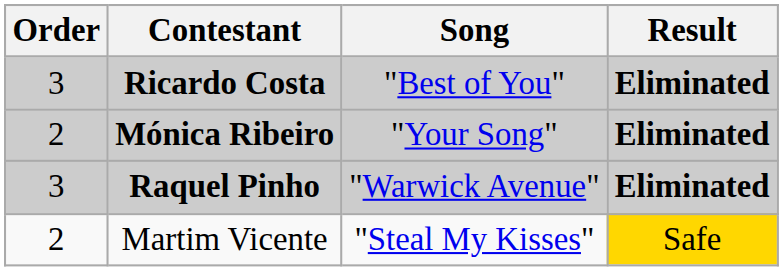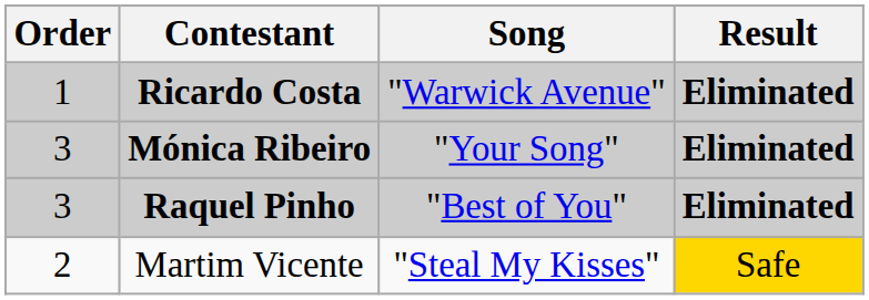 <table class="wikitable plainrowheaders" style="text-align:center;">
 <tr>
 <th>Order</th>
 <th>Contestant</th>
 <th>Song</th>
 <th>Result</th>
 </tr>
 <tr style="background:#ccc;">
-<td>3</td>
+<td>1</td>
 <td><strong>Ricardo Costa</strong></td>
-<td>"<a href='#'>Best of You</a>"</td>
+<td>"<a href='#'>Warwick Avenue</a>"</td>
 <td><strong>Eliminated</strong></td>
 </tr>
 <tr style="background:#ccc;">
-<td>2</td>
+<td>3</td>
 <td><strong>Mónica Ribeiro</strong></td>
 <td>"<a href='#'>Your Song</a>"</td>
 <td><strong>Eliminated</strong></td>
 </tr>
 <tr style="background:#ccc;">
 <td>3</td>
 <td><strong>Raquel Pinho</strong></td>
-<td>"<a href='#'>Warwick Avenue</a>"</td>
+<td>"<a href='#'>Best of You</a>"</td>
 <td><strong>Eliminated</strong></td>
 </tr>
 <tr>
 <td>2</td>
 <td>Martim Vicente</td>
 <td>"<a href='#'>Steal My Kisses</a>"</td>
 <td style="background: gold;">Safe</td>
 </tr>
 </table>
